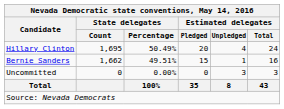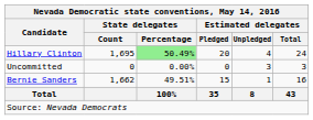 <table class="wikitable" style="text-align:right; font-size:12px;">
 <tr>
 <th colspan="6">Nevada Democratic state conventions, May 14, 2016</th>
 </tr>
 <tr>
 <th rowspan="2">Candidate</th>
 <th colspan="2">State delegates</th>
 <th colspan="3">Estimated delegates</th>
 </tr>
 <tr>
 <th style="width:70px;">Count</th>
 <th style="width:80px;">Percentage</th>
 <th style="width:45px;"><small>Pledged</small></th>
 <th style="width:45px;"><small>Unpledged</small></th>
 <th style="width:45px;"><small>Total</small></th>
 </tr>
 <tr>
 <td style="text-align:left;"><a href='#'>Hillary Clinton</a></td>
 <td>1,695</td>
-<td>50.49%</td>
+<td style="background: lightgreen;">50.49%</td>
 <td>20</td>
 <td>4</td>
 <td>24</td>
+</tr>
+<tr>
+<td style="text-align:left;">Uncommitted</td>
+<td>0</td>
+<td>0.00%</td>
+<td>0</td>
+<td>3</td>
+<td>3</td>
 </tr>
 <tr>
 <td style="text-align:left;"><a href='#'>Bernie Sanders</a></td>
 <td>1,662</td>
 <td>49.51%</td>
 <td>15</td>
 <td>1</td>
 <td>16</td>
-</tr>
-<tr>
-<td style="text-align:left;">Uncommitted</td>
-<td>0</td>
-<td>0.00%</td>
-<td>0</td>
-<td>3</td>
-<td>3</td>
 </tr>
 <tr>
 <th>Total</th>
 <th></th>
 <th>100%</th>
 <th>35</th>
 <th>8</th>
 <th>43</th>
 </tr>
 <tr>
 <td colspan="6" style="text-align:left;">Source: <em>Nevada Democrats</em></td>
 </tr>
 </table>
